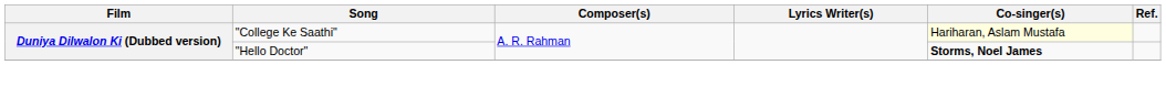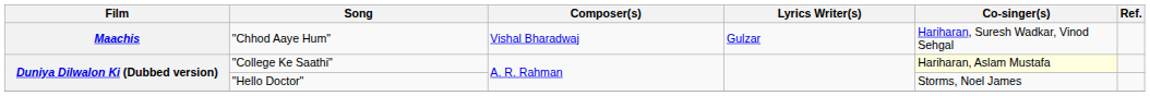 <table class="wikitable plainrowheaders" width="100%" textcolor:#000;">
 <tr>
 <th scope="col" width=20%><strong>Film</strong></th>
 <th scope="col" width=23%><strong>Song</strong></th>
 <th scope="col" width=21%><strong>Composer(s)</strong></th>
 <th scope="col" width=17%><strong>Lyrics Writer(s)</strong></th>
 <th scope="col" width=18%><strong>Co-singer(s)</strong></th>
 <th scope="col" width=1%><strong>Ref.</strong></th>
+</tr>
+<tr>
+<th scope="row"><em><a href='#'>Maachis</a></em></th>
+<td>"Chhod Aaye Hum"</td>
+<td><a href='#'>Vishal Bharadwaj</a></td>
+<td><a href='#'>Gulzar</a></td>
+<td><a href='#'>Hariharan</a>, Suresh Wadkar, Vinod Sehgal</td>
+<td></td>
 </tr>
 <tr>
 <th rowspan="2" scope="row"><em><a href='#'>Duniya Dilwalon Ki</a></em> (Dubbed version)</th>
 <td>"College Ke Saathi"</td>
 <td rowspan="2"><a href='#'>A. R. Rahman</a></td>
 <td rowspan="2"></td>
 <td style="background: lightyellow;">Hariharan, Aslam Mustafa</td>
 <td></td>
 </tr>
 <tr>
 <td>"Hello Doctor"</td>
-<td><strong>Storms, Noel James</strong></td>
+<td>Storms, Noel James</td>
 <td></td>
 </tr>
 <tr>
 </tr>
 </table>
